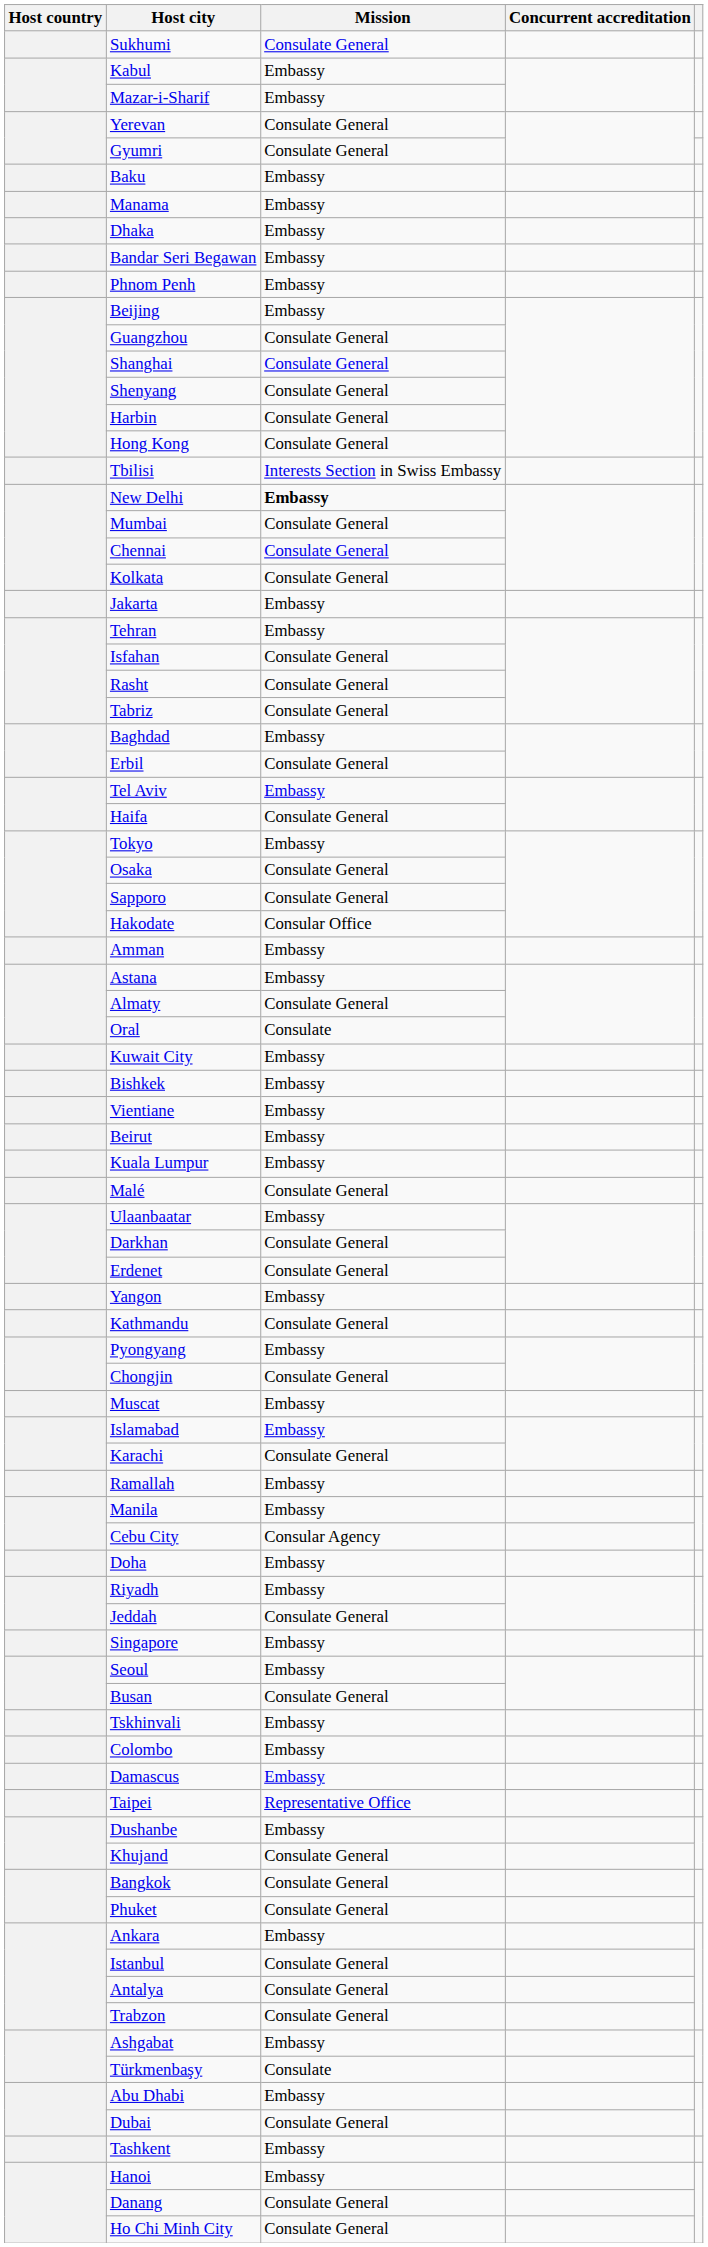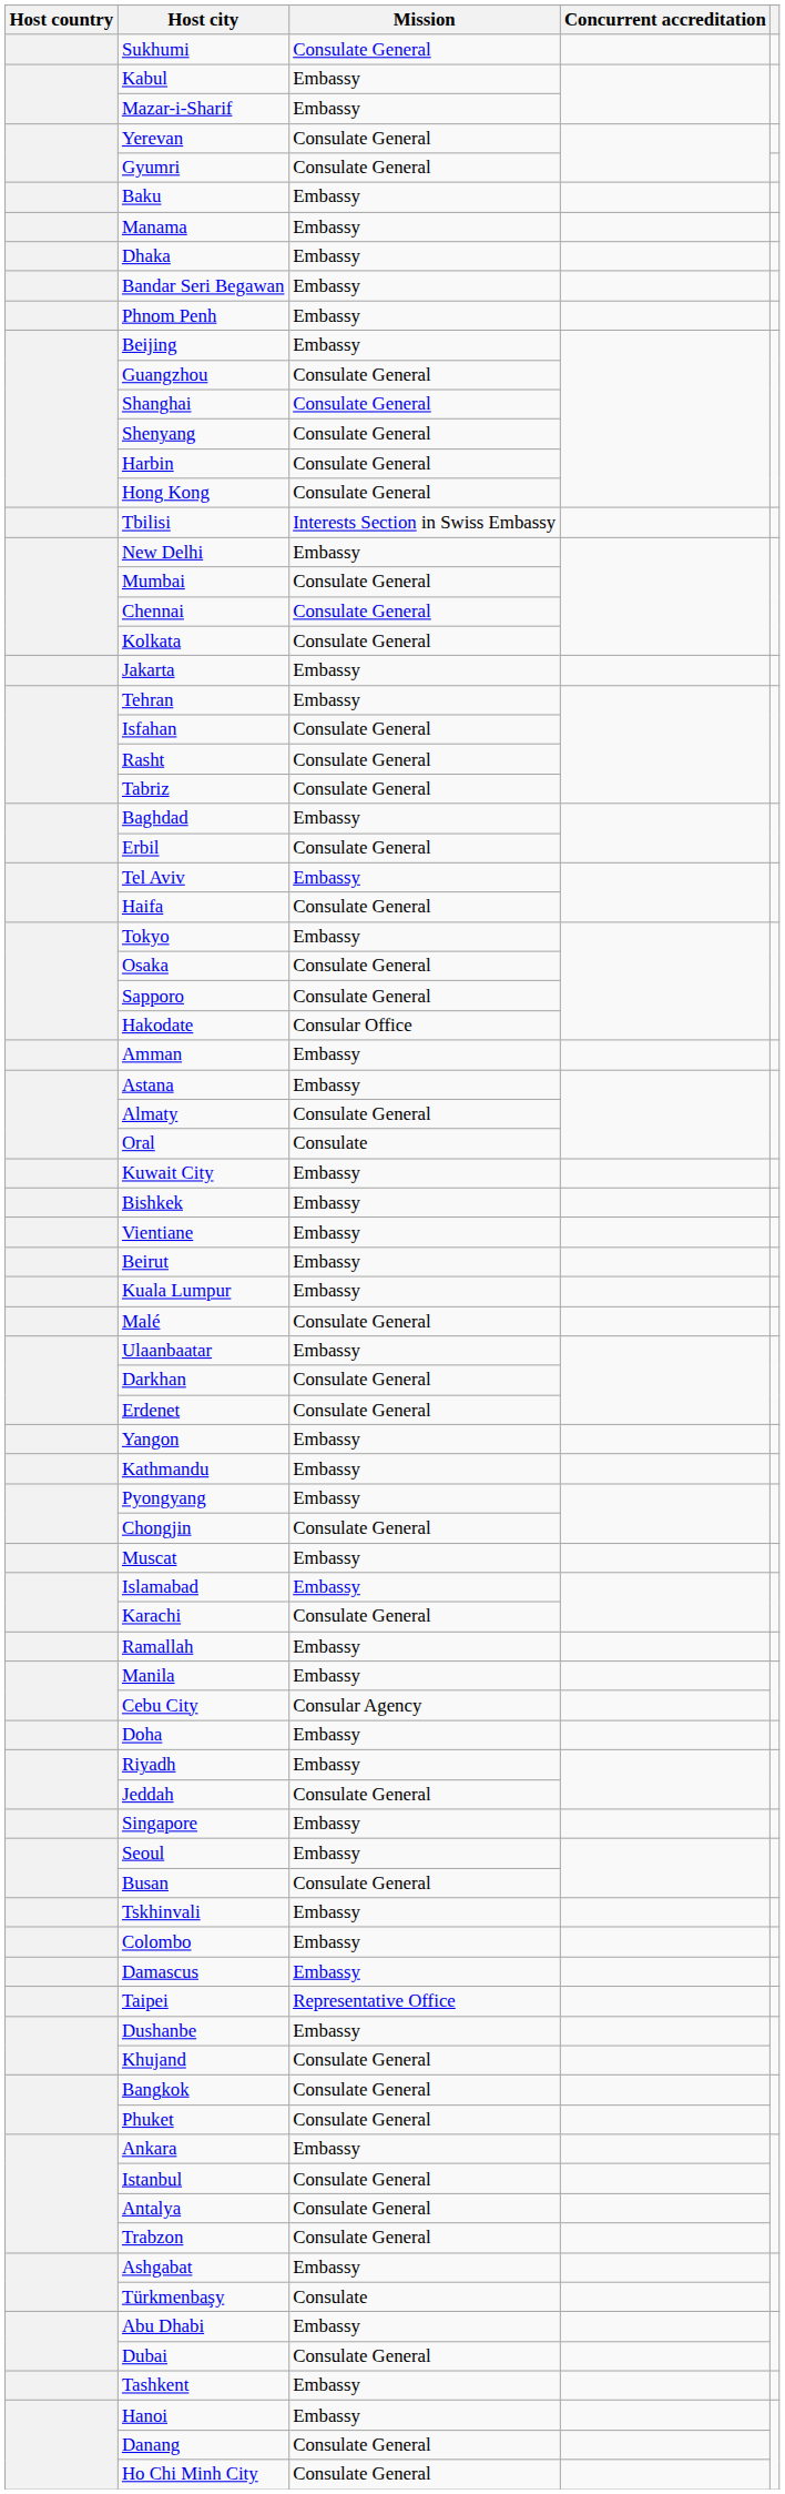 <table class="wikitable plainrowheaders">
 <tr>
 <th scope="col">Host country</th>
 <th scope="col">Host city</th>
 <th scope="col">Mission</th>
 <th scope="col">Concurrent accreditation</th>
 <th scope="col"></th>
 </tr>
 <tr>
 <th scope="row"></th>
 <td><a href='#'>Sukhumi</a></td>
 <td><a href='#'>Consulate General</a></td>
 <td></td>
 <td></td>
 </tr>
 <tr>
 <th rowspan="2" scope="row"></th>
 <td><a href='#'>Kabul</a></td>
 <td>Embassy</td>
 <td rowspan="2"></td>
 <td rowspan="2"></td>
 </tr>
 <tr>
 <td><a href='#'>Mazar-i-Sharif</a></td>
 <td>Embassy</td>
 </tr>
 <tr>
 <th rowspan="2" scope="row"></th>
 <td><a href='#'>Yerevan</a></td>
 <td>Consulate General</td>
 <td rowspan="2"></td>
 <td></td>
 </tr>
 <tr>
 <td><a href='#'>Gyumri</a></td>
 <td>Consulate General</td>
 <td></td>
 </tr>
 <tr>
 <th scope="row"></th>
 <td><a href='#'>Baku</a></td>
 <td>Embassy</td>
 <td></td>
 <td></td>
 </tr>
 <tr>
 <th scope="row"></th>
 <td><a href='#'>Manama</a></td>
 <td>Embassy</td>
 <td></td>
 <td></td>
 </tr>
 <tr>
 <th scope="row"></th>
 <td><a href='#'>Dhaka</a></td>
 <td>Embassy</td>
 <td></td>
 <td></td>
 </tr>
 <tr>
 <th scope="row"></th>
 <td><a href='#'>Bandar Seri Begawan</a></td>
 <td>Embassy</td>
 <td></td>
 <td></td>
 </tr>
 <tr>
 <th scope="row"></th>
 <td><a href='#'>Phnom Penh</a></td>
 <td>Embassy</td>
 <td></td>
 <td></td>
 </tr>
 <tr>
 <th rowspan="6" scope="row"></th>
 <td><a href='#'>Beijing</a></td>
 <td>Embassy</td>
 <td rowspan="6"></td>
 <td rowspan="6"></td>
 </tr>
 <tr>
 <td><a href='#'>Guangzhou</a></td>
 <td>Consulate General</td>
 </tr>
 <tr>
 <td><a href='#'>Shanghai</a></td>
 <td><a href='#'>Consulate General</a></td>
 </tr>
 <tr>
 <td><a href='#'>Shenyang</a></td>
 <td>Consulate General</td>
 </tr>
 <tr>
 <td><a href='#'>Harbin</a></td>
 <td>Consulate General</td>
 </tr>
 <tr>
 <td><a href='#'>Hong Kong</a></td>
 <td>Consulate General</td>
 </tr>
 <tr>
 <th scope="row"></th>
 <td><a href='#'>Tbilisi</a></td>
 <td><a href='#'>Interests Section</a> in Swiss Embassy</td>
 <td></td>
 <td></td>
 </tr>
 <tr>
 <th rowspan="4" scope="row"></th>
 <td><a href='#'>New Delhi</a></td>
-<td><strong>Embassy</strong></td>
+<td>Embassy</td>
 <td rowspan="4"></td>
 <td rowspan="4"></td>
 </tr>
 <tr>
 <td><a href='#'>Mumbai</a></td>
 <td>Consulate General</td>
 </tr>
 <tr>
 <td><a href='#'>Chennai</a></td>
 <td><a href='#'>Consulate General</a></td>
 </tr>
 <tr>
 <td><a href='#'>Kolkata</a></td>
 <td>Consulate General</td>
 </tr>
 <tr>
 <th scope="row"></th>
 <td><a href='#'>Jakarta</a></td>
 <td>Embassy</td>
 <td></td>
 </tr>
 <tr>
 <th rowspan="4" scope="row"></th>
 <td><a href='#'>Tehran</a></td>
 <td>Embassy</td>
 <td rowspan="4"></td>
 <td rowspan="4"></td>
 </tr>
 <tr>
 <td><a href='#'>Isfahan</a></td>
 <td>Consulate General</td>
 </tr>
 <tr>
 <td><a href='#'>Rasht</a></td>
 <td>Consulate General</td>
 </tr>
 <tr>
 <td><a href='#'>Tabriz</a></td>
 <td>Consulate General</td>
 </tr>
 <tr>
 <th rowspan="2" scope="row"></th>
 <td><a href='#'>Baghdad</a></td>
 <td>Embassy</td>
 <td rowspan="2"></td>
 <td rowspan="2"></td>
 </tr>
 <tr>
 <td><a href='#'>Erbil</a></td>
 <td>Consulate General</td>
 </tr>
 <tr>
 <th rowspan="2" scope="row"></th>
 <td><a href='#'>Tel Aviv</a></td>
 <td><a href='#'>Embassy</a></td>
 <td rowspan="2"></td>
 <td rowspan="2"></td>
 </tr>
 <tr>
 <td><a href='#'>Haifa</a></td>
 <td>Consulate General</td>
 </tr>
 <tr>
 <th rowspan="4" scope="row"></th>
 <td><a href='#'>Tokyo</a></td>
 <td>Embassy</td>
 <td rowspan="4"></td>
 <td rowspan="4"></td>
 </tr>
 <tr>
 <td><a href='#'>Osaka</a></td>
 <td>Consulate General</td>
 </tr>
 <tr>
 <td><a href='#'>Sapporo</a></td>
 <td>Consulate General</td>
 </tr>
 <tr>
 <td><a href='#'>Hakodate</a></td>
 <td>Consular Office</td>
 </tr>
 <tr>
 <th scope="row"></th>
 <td><a href='#'>Amman</a></td>
 <td>Embassy</td>
 <td></td>
 <td></td>
 </tr>
 <tr>
 <th rowspan="3" scope="row"></th>
 <td><a href='#'>Astana</a></td>
 <td>Embassy</td>
 <td rowspan="3"></td>
 <td rowspan="3"></td>
 </tr>
 <tr>
 <td><a href='#'>Almaty</a></td>
 <td>Consulate General</td>
 </tr>
 <tr>
 <td><a href='#'>Oral</a></td>
 <td>Consulate</td>
 </tr>
 <tr>
 <th scope="row"></th>
 <td><a href='#'>Kuwait City</a></td>
 <td>Embassy</td>
 <td></td>
 <td></td>
 </tr>
 <tr>
 <th scope="row"></th>
 <td><a href='#'>Bishkek</a></td>
 <td>Embassy</td>
 <td></td>
 <td></td>
 </tr>
 <tr>
 <th scope="row"></th>
 <td><a href='#'>Vientiane</a></td>
 <td>Embassy</td>
 <td></td>
 <td></td>
 </tr>
 <tr>
 <th scope="row"></th>
 <td><a href='#'>Beirut</a></td>
 <td>Embassy</td>
 <td></td>
 <td></td>
 </tr>
 <tr>
 <th scope="row"></th>
 <td><a href='#'>Kuala Lumpur</a></td>
 <td>Embassy</td>
 <td></td>
 <td></td>
 </tr>
 <tr>
 <th scope="row"></th>
 <td><a href='#'>Malé</a></td>
 <td>Consulate General</td>
 <td></td>
 <td></td>
 </tr>
 <tr>
 <th rowspan="3" scope="row"></th>
 <td><a href='#'>Ulaanbaatar</a></td>
 <td>Embassy</td>
 <td rowspan="3"></td>
 <td rowspan="3"></td>
 </tr>
 <tr>
 <td><a href='#'>Darkhan</a></td>
 <td>Consulate General</td>
 </tr>
 <tr>
 <td><a href='#'>Erdenet</a></td>
 <td>Consulate General</td>
 </tr>
 <tr>
 <th scope="row"></th>
 <td><a href='#'>Yangon</a></td>
 <td>Embassy</td>
 <td></td>
 <td></td>
 </tr>
 <tr>
 <th scope="row"></th>
 <td><a href='#'>Kathmandu</a></td>
-<td>Consulate General</td>
+<td>Embassy</td>
 <td></td>
 <td></td>
 </tr>
 <tr>
 <th rowspan="2" scope="row"></th>
 <td><a href='#'>Pyongyang</a></td>
 <td>Embassy</td>
 <td rowspan="2"></td>
 <td rowspan="2"></td>
 </tr>
 <tr>
 <td><a href='#'>Chongjin</a></td>
 <td>Consulate General</td>
 </tr>
 <tr>
 <th scope="row"></th>
 <td><a href='#'>Muscat</a></td>
 <td>Embassy</td>
 <td></td>
 <td></td>
 </tr>
 <tr>
 <th rowspan="2" scope="row"></th>
 <td><a href='#'>Islamabad</a></td>
 <td><a href='#'>Embassy</a></td>
 <td rowspan="2"></td>
 <td rowspan="2"></td>
 </tr>
 <tr>
 <td><a href='#'>Karachi</a></td>
 <td>Consulate General</td>
 </tr>
 <tr>
 <th scope="row"></th>
 <td><a href='#'>Ramallah</a></td>
 <td>Embassy</td>
 <td></td>
 <td></td>
 </tr>
 <tr>
 <th rowspan="2" scope="row"></th>
 <td><a href='#'>Manila</a></td>
 <td>Embassy</td>
 <td></td>
 <td rowspan="2"></td>
 </tr>
 <tr>
 <td><a href='#'>Cebu City</a></td>
 <td>Consular Agency</td>
 <td></td>
 </tr>
 <tr>
 <th scope="row"></th>
 <td><a href='#'>Doha</a></td>
 <td>Embassy</td>
 <td></td>
 <td></td>
 </tr>
 <tr>
 <th rowspan="2" scope="row"></th>
 <td><a href='#'>Riyadh</a></td>
 <td>Embassy</td>
 <td rowspan="2"></td>
 <td rowspan="2"></td>
 </tr>
 <tr>
 <td><a href='#'>Jeddah</a></td>
 <td>Consulate General</td>
 </tr>
 <tr>
 <th scope="row"></th>
 <td><a href='#'>Singapore</a></td>
 <td>Embassy</td>
 <td></td>
 <td></td>
 </tr>
 <tr>
 <th rowspan="2" scope="row"></th>
 <td><a href='#'>Seoul</a></td>
 <td>Embassy</td>
 <td rowspan="2"></td>
 <td rowspan="2"></td>
 </tr>
 <tr>
 <td><a href='#'>Busan</a></td>
 <td>Consulate General</td>
 </tr>
 <tr>
 <th scope="row"></th>
 <td><a href='#'>Tskhinvali</a></td>
 <td>Embassy</td>
 <td></td>
 <td></td>
 </tr>
 <tr>
 <th scope="row"></th>
 <td><a href='#'>Colombo</a></td>
 <td>Embassy</td>
 <td></td>
 <td></td>
 </tr>
 <tr>
 <th scope="row"></th>
 <td><a href='#'>Damascus</a></td>
 <td><a href='#'>Embassy</a></td>
 <td></td>
 <td></td>
 </tr>
 <tr>
 <th scope="row"></th>
 <td><a href='#'>Taipei</a></td>
 <td><a href='#'>Representative Office</a></td>
 <td></td>
 <td></td>
 </tr>
 <tr>
 <th rowspan="2" scope="row"></th>
 <td><a href='#'>Dushanbe</a></td>
 <td>Embassy</td>
 <td></td>
 <td rowspan="2"></td>
 </tr>
 <tr>
 <td><a href='#'>Khujand</a></td>
 <td>Consulate General</td>
 <td></td>
 </tr>
 <tr>
 <th rowspan="2" scope="row"></th>
 <td><a href='#'>Bangkok</a></td>
 <td>Consulate General</td>
 <td></td>
 <td rowspan="2"></td>
 </tr>
 <tr>
 <td><a href='#'>Phuket</a></td>
 <td>Consulate General</td>
 <td></td>
 </tr>
 <tr>
 <th rowspan="4" scope="row"></th>
 <td><a href='#'>Ankara</a></td>
 <td>Embassy</td>
 <td></td>
 <td rowspan="4"></td>
 </tr>
 <tr>
 <td><a href='#'>Istanbul</a></td>
 <td>Consulate General</td>
 <td></td>
 </tr>
 <tr>
 <td><a href='#'>Antalya</a></td>
 <td>Consulate General</td>
 <td></td>
 </tr>
 <tr>
 <td><a href='#'>Trabzon</a></td>
 <td>Consulate General</td>
 <td></td>
 </tr>
 <tr>
 <th rowspan="2" scope="row"></th>
 <td><a href='#'>Ashgabat</a></td>
 <td>Embassy</td>
 <td></td>
 <td rowspan="2"></td>
 </tr>
 <tr>
 <td><a href='#'>Türkmenbaşy</a></td>
 <td>Consulate</td>
 <td></td>
 </tr>
 <tr>
 <th rowspan="2" scope="row"></th>
 <td><a href='#'>Abu Dhabi</a></td>
 <td>Embassy</td>
 <td></td>
 <td rowspan="2"></td>
 </tr>
 <tr>
 <td><a href='#'>Dubai</a></td>
 <td>Consulate General</td>
 <td></td>
 </tr>
 <tr>
 <th scope="row"></th>
 <td><a href='#'>Tashkent</a></td>
 <td>Embassy</td>
 <td></td>
 <td></td>
 </tr>
 <tr>
 <th rowspan="3" scope="row"></th>
 <td><a href='#'>Hanoi</a></td>
 <td>Embassy</td>
 <td></td>
 <td rowspan="3"></td>
 </tr>
 <tr>
 <td><a href='#'>Danang</a></td>
 <td>Consulate General</td>
 <td></td>
 </tr>
 <tr>
 <td><a href='#'>Ho Chi Minh City</a></td>
 <td>Consulate General</td>
 <td></td>
 </tr>
 </table>
